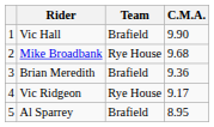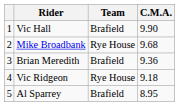 <table class=wikitable>
 <tr>
 <th></th>
 <th>Rider</th>
 <th>Team</th>
 <th>C.M.A.</th>
 </tr>
 <tr>
 <td align="center">1</td>
 <td>Vic Hall</td>
 <td>Brafield</td>
 <td>9.90</td>
 </tr>
 <tr>
 <td align="center">2</td>
 <td><a href='#'>Mike Broadbank</a></td>
 <td>Rye House</td>
 <td>9.68</td>
 </tr>
 <tr>
 <td align="center">3</td>
 <td>Brian Meredith</td>
 <td>Brafield</td>
 <td>9.36</td>
 </tr>
 <tr>
 <td align="center">4</td>
 <td>Vic Ridgeon</td>
 <td>Rye House</td>
-<td>9.17</td>
+<td>9.18</td>
 </tr>
 <tr>
 <td align="center">5</td>
 <td>Al Sparrey</td>
 <td>Brafield</td>
 <td>8.95</td>
 </tr>
 </table>
